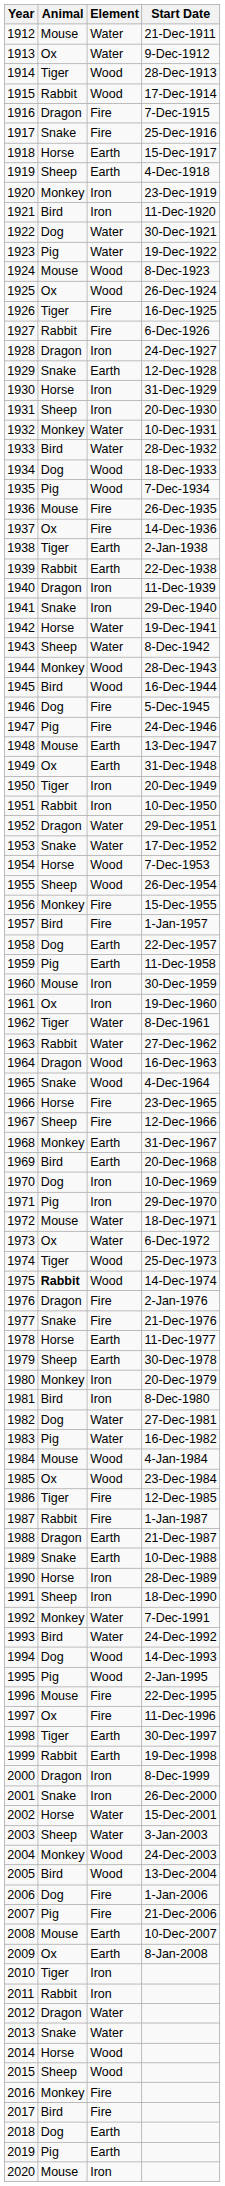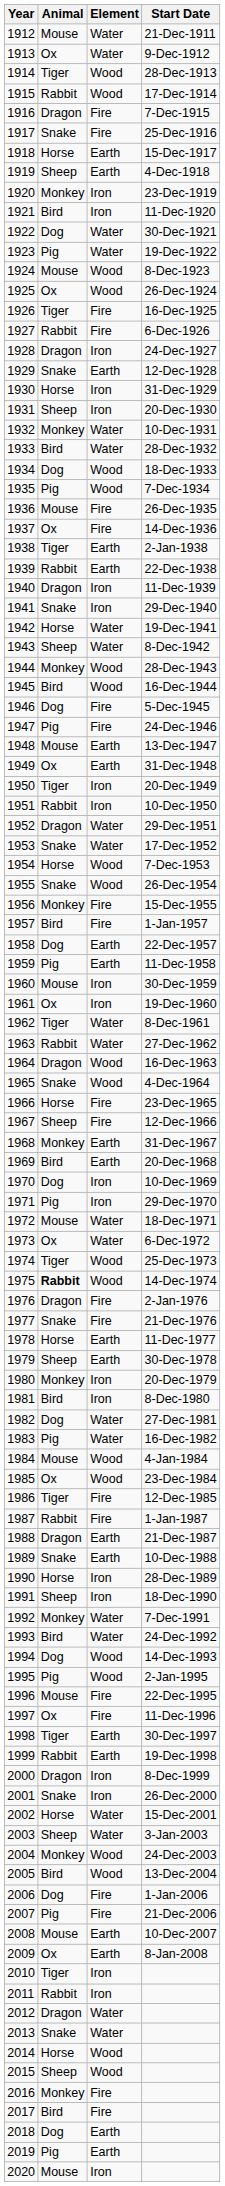 <table class="wikitable">
 <tr>
 <th>Year</th>
 <th>Animal</th>
 <th>Element</th>
 <th>Start Date</th>
 </tr>
 <tr>
 <td>1912</td>
 <td>Mouse</td>
 <td>Water</td>
 <td>21-Dec-1911</td>
 </tr>
 <tr>
 <td>1913</td>
 <td>Ox</td>
 <td>Water</td>
 <td>9-Dec-1912</td>
 </tr>
 <tr>
 <td>1914</td>
 <td>Tiger</td>
 <td>Wood</td>
 <td>28-Dec-1913</td>
 </tr>
 <tr>
 <td>1915</td>
 <td>Rabbit</td>
 <td>Wood</td>
 <td>17-Dec-1914</td>
 </tr>
 <tr>
 <td>1916</td>
 <td>Dragon</td>
 <td>Fire</td>
 <td>7-Dec-1915</td>
 </tr>
 <tr>
 <td>1917</td>
 <td>Snake</td>
 <td>Fire</td>
 <td>25-Dec-1916</td>
 </tr>
 <tr>
 <td>1918</td>
 <td>Horse</td>
 <td>Earth</td>
 <td>15-Dec-1917</td>
 </tr>
 <tr>
 <td>1919</td>
 <td>Sheep</td>
 <td>Earth</td>
 <td>4-Dec-1918</td>
 </tr>
 <tr>
 <td>1920</td>
 <td>Monkey</td>
 <td>Iron</td>
 <td>23-Dec-1919</td>
 </tr>
 <tr>
 <td>1921</td>
 <td>Bird</td>
 <td>Iron</td>
 <td>11-Dec-1920</td>
 </tr>
 <tr>
 <td>1922</td>
 <td>Dog</td>
 <td>Water</td>
 <td>30-Dec-1921</td>
 </tr>
 <tr>
 <td>1923</td>
 <td>Pig</td>
 <td>Water</td>
 <td>19-Dec-1922</td>
 </tr>
 <tr>
 <td>1924</td>
 <td>Mouse</td>
 <td>Wood</td>
 <td>8-Dec-1923</td>
 </tr>
 <tr>
 <td>1925</td>
 <td>Ox</td>
 <td>Wood</td>
 <td>26-Dec-1924</td>
 </tr>
 <tr>
 <td>1926</td>
 <td>Tiger</td>
 <td>Fire</td>
 <td>16-Dec-1925</td>
 </tr>
 <tr>
 <td>1927</td>
 <td>Rabbit</td>
 <td>Fire</td>
 <td>6-Dec-1926</td>
 </tr>
 <tr>
 <td>1928</td>
 <td>Dragon</td>
 <td>Iron</td>
 <td>24-Dec-1927</td>
 </tr>
 <tr>
 <td>1929</td>
 <td>Snake</td>
 <td>Earth</td>
 <td>12-Dec-1928</td>
 </tr>
 <tr>
 <td>1930</td>
 <td>Horse</td>
 <td>Iron</td>
 <td>31-Dec-1929</td>
 </tr>
 <tr>
 <td>1931</td>
 <td>Sheep</td>
 <td>Iron</td>
 <td>20-Dec-1930</td>
 </tr>
 <tr>
 <td>1932</td>
 <td>Monkey</td>
 <td>Water</td>
 <td>10-Dec-1931</td>
 </tr>
 <tr>
 <td>1933</td>
 <td>Bird</td>
 <td>Water</td>
 <td>28-Dec-1932</td>
 </tr>
 <tr>
 <td>1934</td>
 <td>Dog</td>
 <td>Wood</td>
 <td>18-Dec-1933</td>
 </tr>
 <tr>
 <td>1935</td>
 <td>Pig</td>
 <td>Wood</td>
 <td>7-Dec-1934</td>
 </tr>
 <tr>
 <td>1936</td>
 <td>Mouse</td>
 <td>Fire</td>
 <td>26-Dec-1935</td>
 </tr>
 <tr>
 <td>1937</td>
 <td>Ox</td>
 <td>Fire</td>
 <td>14-Dec-1936</td>
 </tr>
 <tr>
 <td>1938</td>
 <td>Tiger</td>
 <td>Earth</td>
 <td>2-Jan-1938</td>
 </tr>
 <tr>
 <td>1939</td>
 <td>Rabbit</td>
 <td>Earth</td>
 <td>22-Dec-1938</td>
 </tr>
 <tr>
 <td>1940</td>
 <td>Dragon</td>
 <td>Iron</td>
 <td>11-Dec-1939</td>
 </tr>
 <tr>
 <td>1941</td>
 <td>Snake</td>
 <td>Iron</td>
 <td>29-Dec-1940</td>
 </tr>
 <tr>
 <td>1942</td>
 <td>Horse</td>
 <td>Water</td>
 <td>19-Dec-1941</td>
 </tr>
 <tr>
 <td>1943</td>
 <td>Sheep</td>
 <td>Water</td>
 <td>8-Dec-1942</td>
 </tr>
 <tr>
 <td>1944</td>
 <td>Monkey</td>
 <td>Wood</td>
 <td>28-Dec-1943</td>
 </tr>
 <tr>
 <td>1945</td>
 <td>Bird</td>
 <td>Wood</td>
 <td>16-Dec-1944</td>
 </tr>
 <tr>
 <td>1946</td>
 <td>Dog</td>
 <td>Fire</td>
 <td>5-Dec-1945</td>
 </tr>
 <tr>
 <td>1947</td>
 <td>Pig</td>
 <td>Fire</td>
 <td>24-Dec-1946</td>
 </tr>
 <tr>
 <td>1948</td>
 <td>Mouse</td>
 <td>Earth</td>
 <td>13-Dec-1947</td>
 </tr>
 <tr>
 <td>1949</td>
 <td>Ox</td>
 <td>Earth</td>
 <td>31-Dec-1948</td>
 </tr>
 <tr>
 <td>1950</td>
 <td>Tiger</td>
 <td>Iron</td>
 <td>20-Dec-1949</td>
 </tr>
 <tr>
 <td>1951</td>
 <td>Rabbit</td>
 <td>Iron</td>
 <td>10-Dec-1950</td>
 </tr>
 <tr>
 <td>1952</td>
 <td>Dragon</td>
 <td>Water</td>
 <td>29-Dec-1951</td>
 </tr>
 <tr>
 <td>1953</td>
 <td>Snake</td>
 <td>Water</td>
 <td>17-Dec-1952</td>
 </tr>
 <tr>
 <td>1954</td>
 <td>Horse</td>
 <td>Wood</td>
 <td>7-Dec-1953</td>
 </tr>
 <tr>
 <td>1955</td>
-<td>Sheep</td>
+<td>Snake</td>
 <td>Wood</td>
 <td>26-Dec-1954</td>
 </tr>
 <tr>
 <td>1956</td>
 <td>Monkey</td>
 <td>Fire</td>
 <td>15-Dec-1955</td>
 </tr>
 <tr>
 <td>1957</td>
 <td>Bird</td>
 <td>Fire</td>
 <td>1-Jan-1957</td>
 </tr>
 <tr>
 <td>1958</td>
 <td>Dog</td>
 <td>Earth</td>
 <td>22-Dec-1957</td>
 </tr>
 <tr>
 <td>1959</td>
 <td>Pig</td>
 <td>Earth</td>
 <td>11-Dec-1958</td>
 </tr>
 <tr>
 <td>1960</td>
 <td>Mouse</td>
 <td>Iron</td>
 <td>30-Dec-1959</td>
 </tr>
 <tr>
 <td>1961</td>
 <td>Ox</td>
 <td>Iron</td>
 <td>19-Dec-1960</td>
 </tr>
 <tr>
 <td>1962</td>
 <td>Tiger</td>
 <td>Water</td>
 <td>8-Dec-1961</td>
 </tr>
 <tr>
 <td>1963</td>
 <td>Rabbit</td>
 <td>Water</td>
 <td>27-Dec-1962</td>
 </tr>
 <tr>
 <td>1964</td>
 <td>Dragon</td>
 <td>Wood</td>
 <td>16-Dec-1963</td>
 </tr>
 <tr>
 <td>1965</td>
 <td>Snake</td>
 <td>Wood</td>
 <td>4-Dec-1964</td>
 </tr>
 <tr>
 <td>1966</td>
 <td>Horse</td>
 <td>Fire</td>
 <td>23-Dec-1965</td>
 </tr>
 <tr>
 <td>1967</td>
 <td>Sheep</td>
 <td>Fire</td>
 <td>12-Dec-1966</td>
 </tr>
 <tr>
 <td>1968</td>
 <td>Monkey</td>
 <td>Earth</td>
 <td>31-Dec-1967</td>
 </tr>
 <tr>
 <td>1969</td>
 <td>Bird</td>
 <td>Earth</td>
 <td>20-Dec-1968</td>
 </tr>
 <tr>
 <td>1970</td>
 <td>Dog</td>
 <td>Iron</td>
 <td>10-Dec-1969</td>
 </tr>
 <tr>
 <td>1971</td>
 <td>Pig</td>
 <td>Iron</td>
 <td>29-Dec-1970</td>
 </tr>
 <tr>
 <td>1972</td>
 <td>Mouse</td>
 <td>Water</td>
 <td>18-Dec-1971</td>
 </tr>
 <tr>
 <td>1973</td>
 <td>Ox</td>
 <td>Water</td>
 <td>6-Dec-1972</td>
 </tr>
 <tr>
 <td>1974</td>
 <td>Tiger</td>
 <td>Wood</td>
 <td>25-Dec-1973</td>
 </tr>
 <tr>
 <td>1975</td>
 <td><strong>Rabbit</strong></td>
 <td>Wood</td>
 <td>14-Dec-1974</td>
 </tr>
 <tr>
 <td>1976</td>
 <td>Dragon</td>
 <td>Fire</td>
 <td>2-Jan-1976</td>
 </tr>
 <tr>
 <td>1977</td>
 <td>Snake</td>
 <td>Fire</td>
 <td>21-Dec-1976</td>
 </tr>
 <tr>
 <td>1978</td>
 <td>Horse</td>
 <td>Earth</td>
 <td>11-Dec-1977</td>
 </tr>
 <tr>
 <td>1979</td>
 <td>Sheep</td>
 <td>Earth</td>
 <td>30-Dec-1978</td>
 </tr>
 <tr>
 <td>1980</td>
 <td>Monkey</td>
 <td>Iron</td>
 <td>20-Dec-1979</td>
 </tr>
 <tr>
 <td>1981</td>
 <td>Bird</td>
 <td>Iron</td>
 <td>8-Dec-1980</td>
 </tr>
 <tr>
 <td>1982</td>
 <td>Dog</td>
 <td>Water</td>
 <td>27-Dec-1981</td>
 </tr>
 <tr>
 <td>1983</td>
 <td>Pig</td>
 <td>Water</td>
 <td>16-Dec-1982</td>
 </tr>
 <tr>
 <td>1984</td>
 <td>Mouse</td>
 <td>Wood</td>
 <td>4-Jan-1984</td>
 </tr>
 <tr>
 <td>1985</td>
 <td>Ox</td>
 <td>Wood</td>
 <td>23-Dec-1984</td>
 </tr>
 <tr>
 <td>1986</td>
 <td>Tiger</td>
 <td>Fire</td>
 <td>12-Dec-1985</td>
 </tr>
 <tr>
 <td>1987</td>
 <td>Rabbit</td>
 <td>Fire</td>
 <td>1-Jan-1987</td>
 </tr>
 <tr>
 <td>1988</td>
 <td>Dragon</td>
 <td>Earth</td>
 <td>21-Dec-1987</td>
 </tr>
 <tr>
 <td>1989</td>
 <td>Snake</td>
 <td>Earth</td>
 <td>10-Dec-1988</td>
 </tr>
 <tr>
 <td>1990</td>
 <td>Horse</td>
 <td>Iron</td>
 <td>28-Dec-1989</td>
 </tr>
 <tr>
 <td>1991</td>
 <td>Sheep</td>
 <td>Iron</td>
 <td>18-Dec-1990</td>
 </tr>
 <tr>
 <td>1992</td>
 <td>Monkey</td>
 <td>Water</td>
 <td>7-Dec-1991</td>
 </tr>
 <tr>
 <td>1993</td>
 <td>Bird</td>
 <td>Water</td>
 <td>24-Dec-1992</td>
 </tr>
 <tr>
 <td>1994</td>
 <td>Dog</td>
 <td>Wood</td>
 <td>14-Dec-1993</td>
 </tr>
 <tr>
 <td>1995</td>
 <td>Pig</td>
 <td>Wood</td>
 <td>2-Jan-1995</td>
 </tr>
 <tr>
 <td>1996</td>
 <td>Mouse</td>
 <td>Fire</td>
 <td>22-Dec-1995</td>
 </tr>
 <tr>
 <td>1997</td>
 <td>Ox</td>
 <td>Fire</td>
 <td>11-Dec-1996</td>
 </tr>
 <tr>
 <td>1998</td>
 <td>Tiger</td>
 <td>Earth</td>
 <td>30-Dec-1997</td>
 </tr>
 <tr>
 <td>1999</td>
 <td>Rabbit</td>
 <td>Earth</td>
 <td>19-Dec-1998</td>
 </tr>
 <tr>
 <td>2000</td>
 <td>Dragon</td>
 <td>Iron</td>
 <td>8-Dec-1999</td>
 </tr>
 <tr>
 <td>2001</td>
 <td>Snake</td>
 <td>Iron</td>
 <td>26-Dec-2000</td>
 </tr>
 <tr>
 <td>2002</td>
 <td>Horse</td>
 <td>Water</td>
 <td>15-Dec-2001</td>
 </tr>
 <tr>
 <td>2003</td>
 <td>Sheep</td>
 <td>Water</td>
 <td>3-Jan-2003</td>
 </tr>
 <tr>
 <td>2004</td>
 <td>Monkey</td>
 <td>Wood</td>
 <td>24-Dec-2003</td>
 </tr>
 <tr>
 <td>2005</td>
 <td>Bird</td>
 <td>Wood</td>
 <td>13-Dec-2004</td>
 </tr>
 <tr>
 <td>2006</td>
 <td>Dog</td>
 <td>Fire</td>
 <td>1-Jan-2006</td>
 </tr>
 <tr>
 <td>2007</td>
 <td>Pig</td>
 <td>Fire</td>
 <td>21-Dec-2006</td>
 </tr>
 <tr>
 <td>2008</td>
 <td>Mouse</td>
 <td>Earth</td>
 <td>10-Dec-2007</td>
 </tr>
 <tr>
 <td>2009</td>
 <td>Ox</td>
 <td>Earth</td>
 <td>8-Jan-2008</td>
 </tr>
 <tr>
 <td>2010</td>
 <td>Tiger</td>
 <td>Iron</td>
 <td></td>
 </tr>
 <tr>
 <td>2011</td>
 <td>Rabbit</td>
 <td>Iron</td>
 <td></td>
 </tr>
 <tr>
 <td>2012</td>
 <td>Dragon</td>
 <td>Water</td>
 <td></td>
 </tr>
 <tr>
 <td>2013</td>
 <td>Snake</td>
 <td>Water</td>
 <td></td>
 </tr>
 <tr>
 <td>2014</td>
 <td>Horse</td>
 <td>Wood</td>
 <td></td>
 </tr>
 <tr>
 <td>2015</td>
 <td>Sheep</td>
 <td>Wood</td>
 <td></td>
 </tr>
 <tr>
 <td>2016</td>
 <td>Monkey</td>
 <td>Fire</td>
 <td></td>
 </tr>
 <tr>
 <td>2017</td>
 <td>Bird</td>
 <td>Fire</td>
 <td></td>
 </tr>
 <tr>
 <td>2018</td>
 <td>Dog</td>
 <td>Earth</td>
 <td></td>
 </tr>
 <tr>
 <td>2019</td>
 <td>Pig</td>
 <td>Earth</td>
 <td></td>
 </tr>
 <tr>
 <td>2020</td>
 <td>Mouse</td>
 <td>Iron</td>
 <td></td>
 </tr>
 </table>
